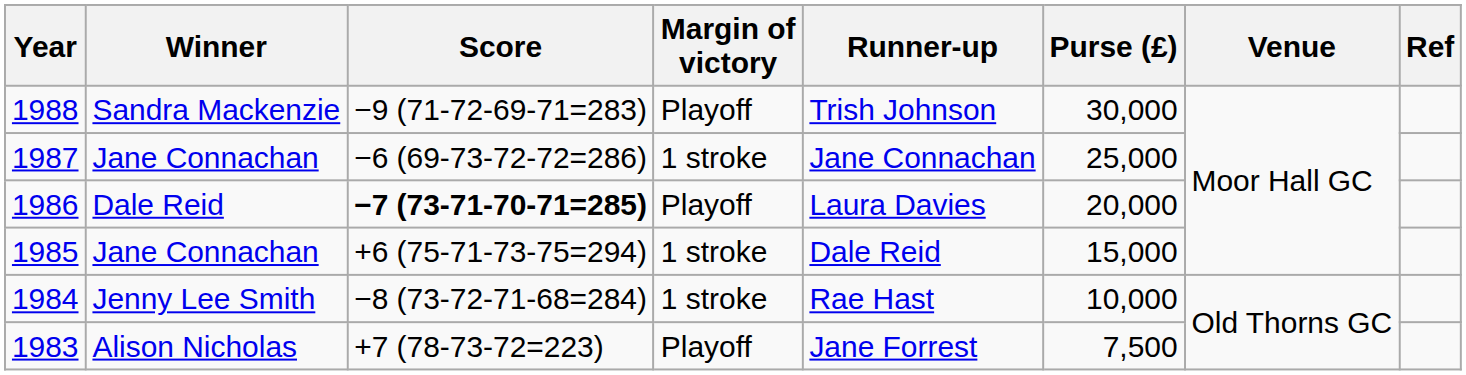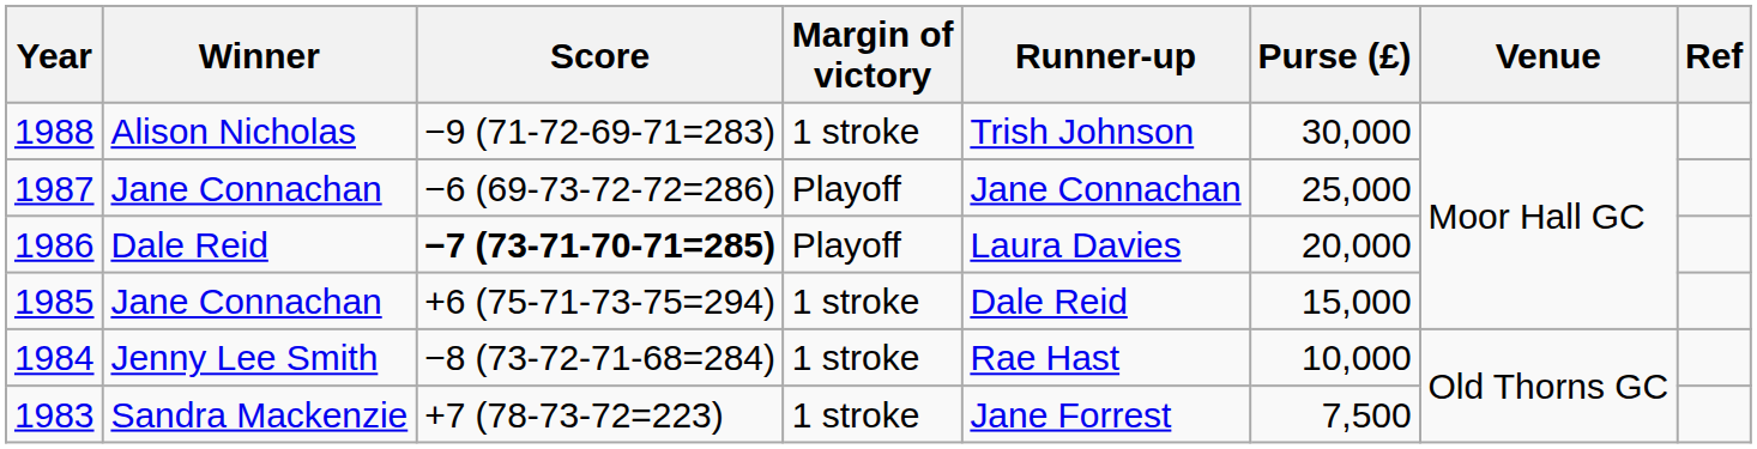 <table class=wikitable style="font-size:95%">
 <tr>
 <th>Year</th>
 <th>Winner</th>
 <th>Score</th>
 <th>Margin of<br>victory</th>
 <th>Runner-up</th>
 <th>Purse (£)</th>
 <th>Venue</th>
 <th>Ref</th>
 </tr>
 <tr>
 <td><a href='#'>1988</a></td>
-<td> <a href='#'>Sandra Mackenzie</a></td>
+<td> <a href='#'>Alison Nicholas</a></td>
 <td>−9 (71-72-69-71=283)</td>
-<td>Playoff</td>
+<td>1 stroke</td>
 <td> <a href='#'>Trish Johnson</a></td>
 <td align=right>30,000</td>
 <td rowspan=4>Moor Hall GC</td>
 <td></td>
 </tr>
 <tr>
 <td><a href='#'>1987</a></td>
 <td> <a href='#'>Jane Connachan</a></td>
 <td>−6 (69-73-72-72=286)</td>
-<td>1 stroke</td>
+<td>Playoff</td>
 <td> <a href='#'>Jane Connachan</a></td>
 <td align=right>25,000</td>
 <td></td>
 </tr>
 <tr>
 <td><a href='#'>1986</a></td>
 <td> <a href='#'>Dale Reid</a></td>
 <td><strong>−7 (73-71-70-71=285)</strong></td>
 <td>Playoff</td>
 <td> <a href='#'>Laura Davies</a></td>
 <td align=right>20,000</td>
 <td></td>
 </tr>
 <tr>
 <td><a href='#'>1985</a></td>
 <td> <a href='#'>Jane Connachan</a></td>
 <td>+6 (75-71-73-75=294)</td>
 <td>1 stroke</td>
 <td> <a href='#'>Dale Reid</a></td>
 <td align=right>15,000</td>
 <td></td>
 </tr>
 <tr>
 <td><a href='#'>1984</a></td>
 <td> <a href='#'>Jenny Lee Smith</a></td>
 <td>−8 (73-72-71-68=284)</td>
 <td>1 stroke</td>
 <td> <a href='#'>Rae Hast</a></td>
 <td align=right>10,000</td>
 <td rowspan=2>Old Thorns GC</td>
 <td></td>
 </tr>
 <tr>
 <td><a href='#'>1983</a></td>
-<td> <a href='#'>Alison Nicholas</a></td>
+<td> <a href='#'>Sandra Mackenzie</a></td>
 <td>+7 (78-73-72=223)</td>
-<td>Playoff</td>
+<td>1 stroke</td>
 <td> <a href='#'>Jane Forrest</a></td>
 <td align=right>7,500</td>
 <td></td>
 </tr>
 </table>
